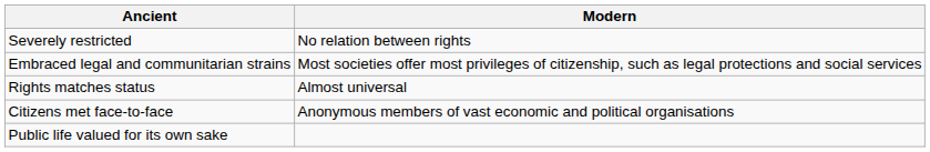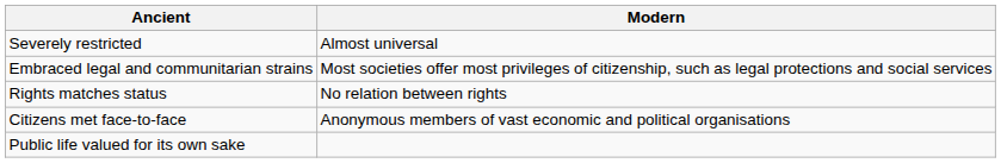 <table class="wikitable">
 <tr>
 <th>Ancient</th>
 <th>Modern</th>
 </tr>
 <tr>
 <td>Severely restricted</td>
-<td>No relation between rights</td>
+<td>Almost universal</td>
 </tr>
 <tr>
 <td>Embraced legal and communitarian strains</td>
 <td>Most societies offer most privileges of citizenship, such as legal protections and social services</td>
 </tr>
 <tr>
 <td>Rights matches status</td>
-<td>Almost universal</td>
+<td>No relation between rights</td>
 </tr>
 <tr>
 <td>Citizens met face-to-face</td>
 <td>Anonymous members of vast economic and political organisations</td>
 </tr>
 <tr>
 <td>Public life valued for its own sake</td>
 <td></td>
 </tr>
 </table>
